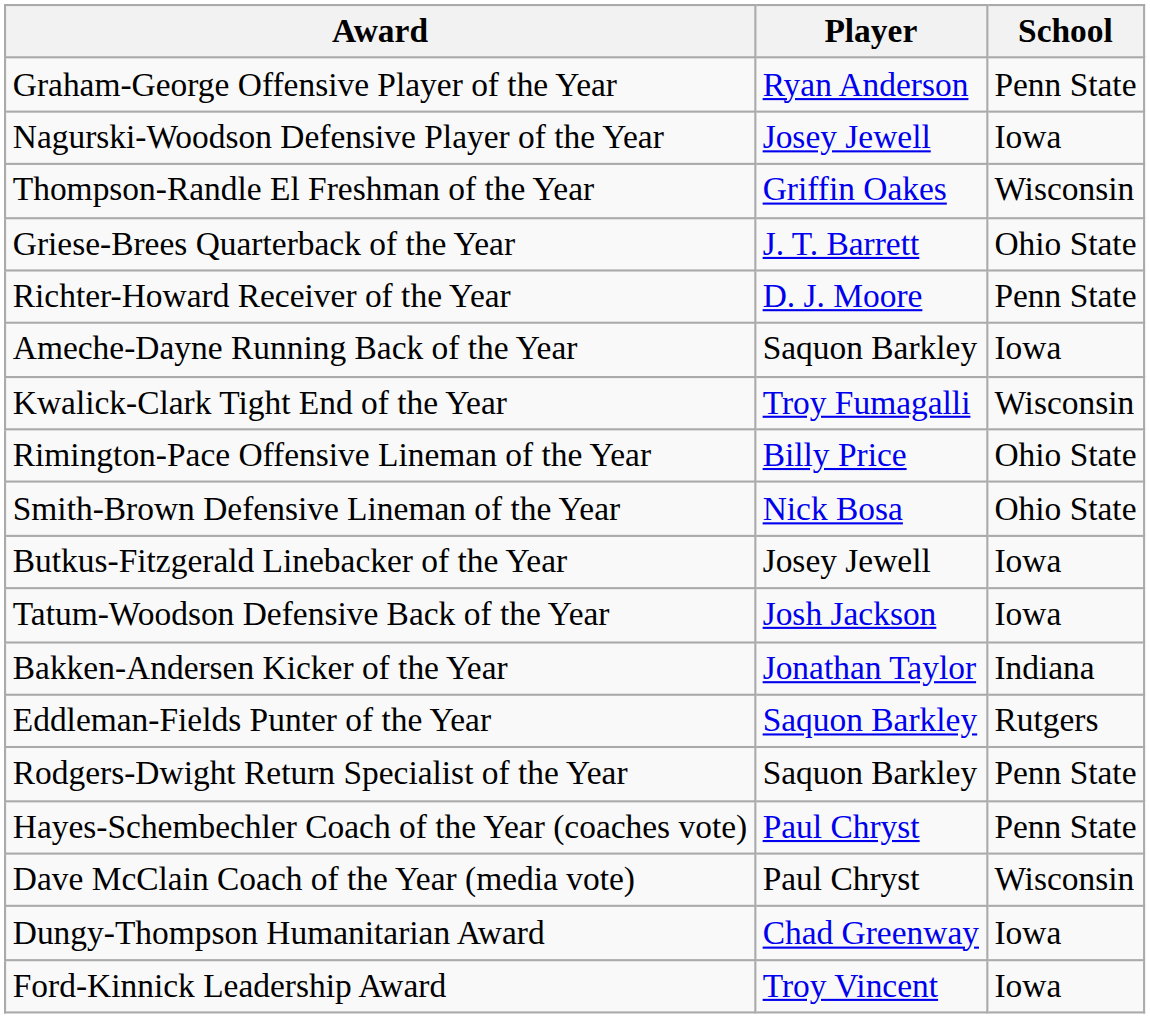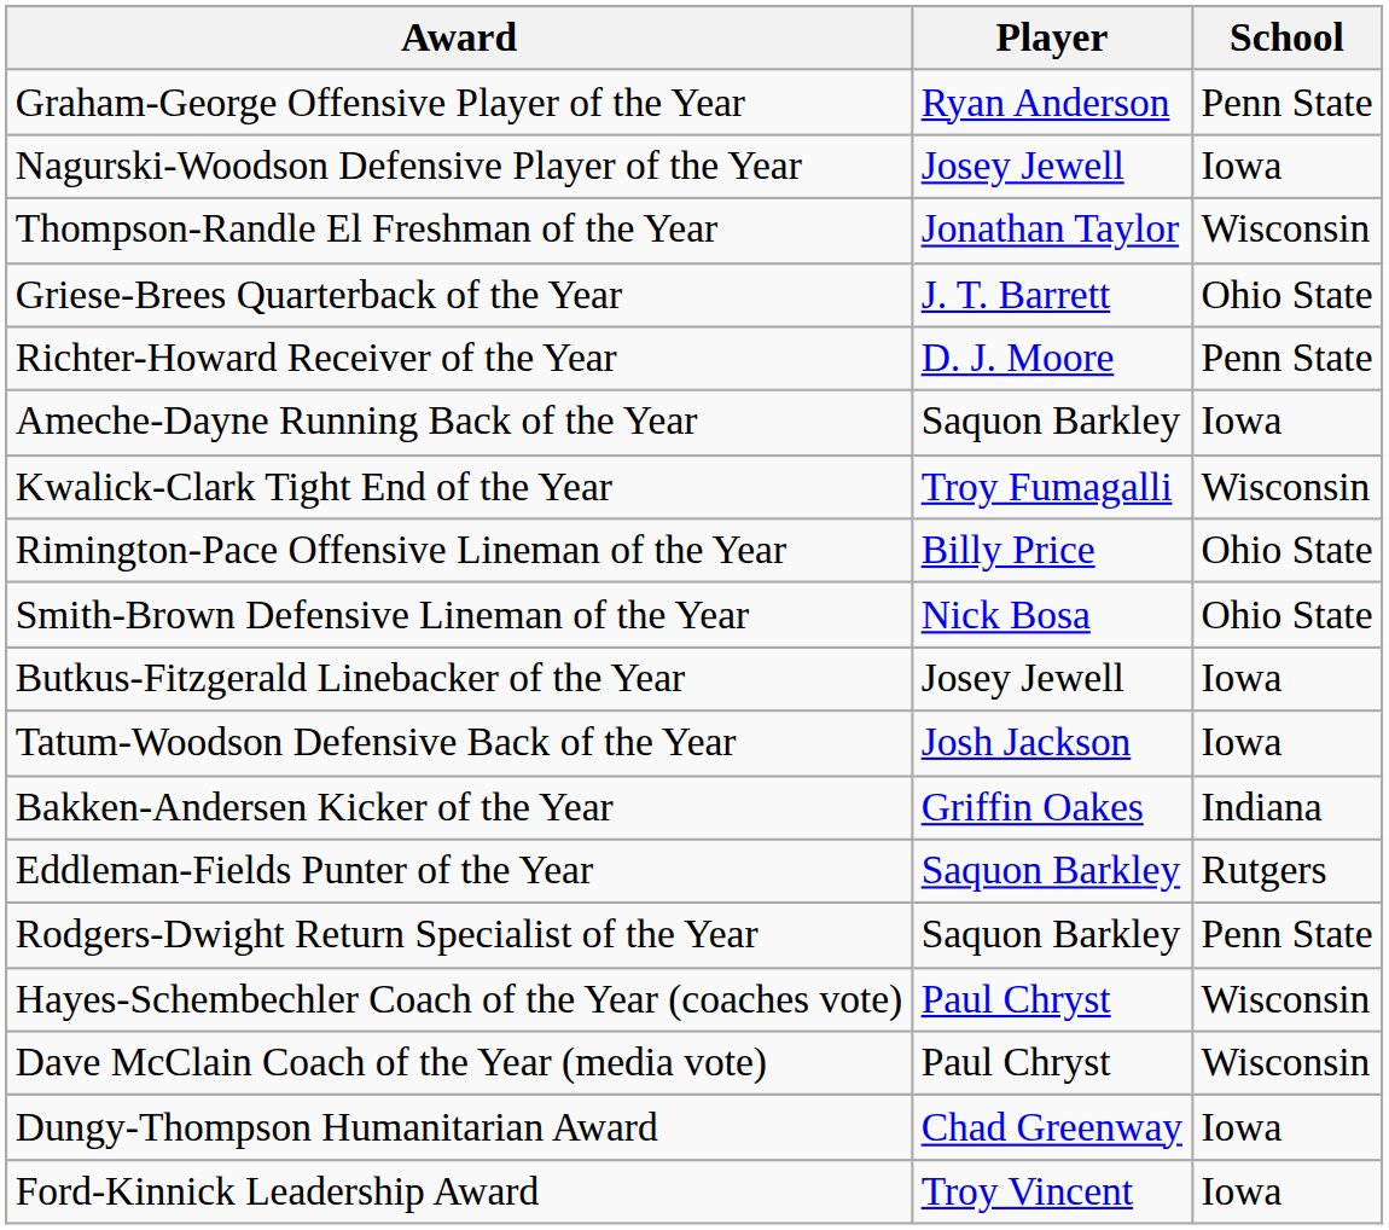 <table class="wikitable sortable">
 <tr>
 <th>Award</th>
 <th>Player</th>
 <th>School</th>
 </tr>
 <tr>
 <td>Graham-George Offensive Player of the Year</td>
 <td><a href='#'>Ryan Anderson</a></td>
 <td>Penn State</td>
 </tr>
 <tr>
 <td>Nagurski-Woodson Defensive Player of the Year</td>
 <td><a href='#'>Josey Jewell</a></td>
 <td>Iowa</td>
 </tr>
 <tr>
 <td>Thompson-Randle El Freshman of the Year</td>
-<td><a href='#'>Griffin Oakes</a></td>
+<td><a href='#'>Jonathan Taylor</a></td>
 <td>Wisconsin</td>
 </tr>
 <tr>
 <td>Griese-Brees Quarterback of the Year</td>
 <td><a href='#'>J. T. Barrett</a></td>
 <td>Ohio State</td>
 </tr>
 <tr>
 <td>Richter-Howard Receiver of the Year</td>
 <td><a href='#'>D. J. Moore</a></td>
 <td>Penn State</td>
 </tr>
 <tr>
 <td>Ameche-Dayne Running Back of the Year</td>
 <td>Saquon Barkley</td>
 <td>Iowa</td>
 </tr>
 <tr>
 <td>Kwalick-Clark Tight End of the Year</td>
 <td><a href='#'>Troy Fumagalli</a></td>
 <td>Wisconsin</td>
 </tr>
 <tr>
 <td>Rimington-Pace Offensive Lineman of the Year</td>
 <td><a href='#'>Billy Price</a></td>
 <td>Ohio State</td>
 </tr>
 <tr>
 <td>Smith-Brown Defensive Lineman of the Year</td>
 <td><a href='#'>Nick Bosa</a></td>
 <td>Ohio State</td>
 </tr>
 <tr>
 <td>Butkus-Fitzgerald Linebacker of the Year</td>
 <td>Josey Jewell</td>
 <td>Iowa</td>
 </tr>
 <tr>
 <td>Tatum-Woodson Defensive Back of the Year</td>
 <td><a href='#'>Josh Jackson</a></td>
 <td>Iowa</td>
 </tr>
 <tr>
 <td>Bakken-Andersen Kicker of the Year</td>
-<td><a href='#'>Jonathan Taylor</a></td>
+<td><a href='#'>Griffin Oakes</a></td>
 <td>Indiana</td>
 </tr>
 <tr>
 <td>Eddleman-Fields Punter of the Year</td>
 <td><a href='#'>Saquon Barkley</a></td>
 <td>Rutgers</td>
 </tr>
 <tr>
 <td>Rodgers-Dwight Return Specialist of the Year</td>
 <td>Saquon Barkley</td>
 <td>Penn State</td>
 </tr>
 <tr>
 <td>Hayes-Schembechler Coach of the Year (coaches vote)</td>
 <td><a href='#'>Paul Chryst</a></td>
-<td>Penn State</td>
+<td>Wisconsin</td>
 </tr>
 <tr>
 <td>Dave McClain Coach of the Year (media vote)</td>
 <td>Paul Chryst</td>
 <td>Wisconsin</td>
 </tr>
 <tr>
 <td>Dungy-Thompson Humanitarian Award</td>
 <td><a href='#'>Chad Greenway</a></td>
 <td>Iowa</td>
 </tr>
 <tr>
 <td>Ford-Kinnick Leadership Award</td>
 <td><a href='#'>Troy Vincent</a></td>
 <td>Iowa</td>
 </tr>
 </table>
